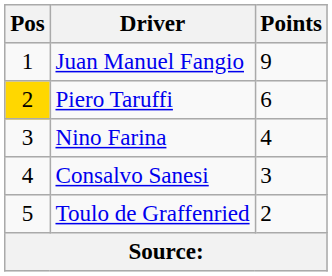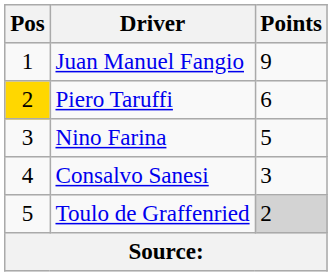 <table class="wikitable" style="font-size: 95%;">
 <tr>
 <th>Pos</th>
 <th>Driver</th>
 <th>Points</th>
 </tr>
 <tr>
 <td align="center">1</td>
 <td> <a href='#'>Juan Manuel Fangio</a></td>
 <td align="left">9</td>
 </tr>
 <tr>
 <td align="center" style="background: gold;">2</td>
 <td> <a href='#'>Piero Taruffi</a></td>
 <td align="left">6</td>
 </tr>
 <tr>
 <td align="center">3</td>
 <td> <a href='#'>Nino Farina</a></td>
-<td align="left">4</td>
+<td align="left">5</td>
 </tr>
 <tr>
 <td align="center">4</td>
 <td> <a href='#'>Consalvo Sanesi</a></td>
 <td align="left">3</td>
 </tr>
 <tr>
 <td align="center">5</td>
 <td> <a href='#'>Toulo de Graffenried</a></td>
-<td align="left">2</td>
+<td align="left" style="background: lightgrey;">2</td>
 </tr>
 <tr>
 <th colspan=3>Source: </th>
 </tr>
 </table>
